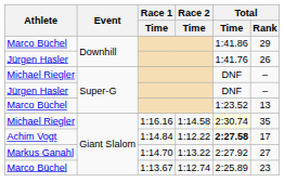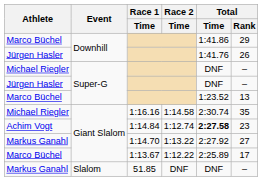 <table class="wikitable" style="font-size:90%">
 <tr>
 <th rowspan="2">Athlete</th>
 <th rowspan="2">Event</th>
 <th>Race 1</th>
 <th>Race 2</th>
 <th colspan="2">Total</th>
 </tr>
 <tr>
 <th>Time</th>
 <th>Time</th>
 <th>Time</th>
 <th>Rank</th>
 </tr>
 <tr>
 <td><a href='#'>Marco Büchel</a></td>
 <td rowspan="2">Downhill</td>
 <td colspan="2" bgcolor="wheat"></td>
 <td align="center">1:41.86</td>
 <td align="center">29</td>
 </tr>
 <tr>
 <td><a href='#'>Jürgen Hasler</a></td>
 <td colspan="2" bgcolor="wheat"></td>
 <td align="center">1:41.76</td>
 <td align="center">26</td>
 </tr>
 <tr>
 <td><a href='#'>Michael Riegler</a></td>
 <td rowspan="3">Super-G</td>
 <td colspan="2" bgcolor="wheat"></td>
 <td align="center">DNF</td>
 <td align="center">–</td>
 </tr>
 <tr>
 <td><a href='#'>Jürgen Hasler</a></td>
 <td colspan="2" bgcolor="wheat"></td>
 <td align="center">DNF</td>
 <td align="center">–</td>
 </tr>
 <tr>
 <td><a href='#'>Marco Büchel</a></td>
 <td colspan="2" bgcolor="wheat"></td>
 <td align="center">1:23.52</td>
 <td align="center">13</td>
 </tr>
 <tr>
 <td><a href='#'>Michael Riegler</a></td>
 <td rowspan="4">Giant Slalom</td>
 <td align="center">1:16.16</td>
 <td align="center">1:14.58</td>
-<td align="center" style="background: lightyellow;">2:30.74</td>
+<td align="center">2:30.74</td>
 <td align="center">35</td>
 </tr>
 <tr>
 <td><a href='#'>Achim Vogt</a></td>
 <td align="center">1:14.84</td>
-<td align="center">1:12.22</td>
+<td align="center">1:12.74</td>
 <td align="center"><strong>2:27.58</strong></td>
-<td align="center">17</td>
+<td align="center">23</td>
 </tr>
 <tr>
 <td><a href='#'>Markus Ganahl</a></td>
 <td align="center">1:14.70</td>
 <td align="center">1:13.22</td>
 <td align="center">2:27.92</td>
 <td align="center">27</td>
 </tr>
 <tr>
 <td><a href='#'>Marco Büchel</a></td>
 <td align="center">1:13.67</td>
-<td align="center">1:12.74</td>
+<td align="center">1:12.22</td>
 <td align="center">2:25.89</td>
-<td align="center">23</td>
+<td align="center">17</td>
+</tr>
+<tr>
+<td><a href='#'>Markus Ganahl</a></td>
+<td>Slalom</td>
+<td align="center">51.85</td>
+<td align="center">DNF</td>
+<td align="center">DNF</td>
+<td align="center">–</td>
 </tr>
 </table>
